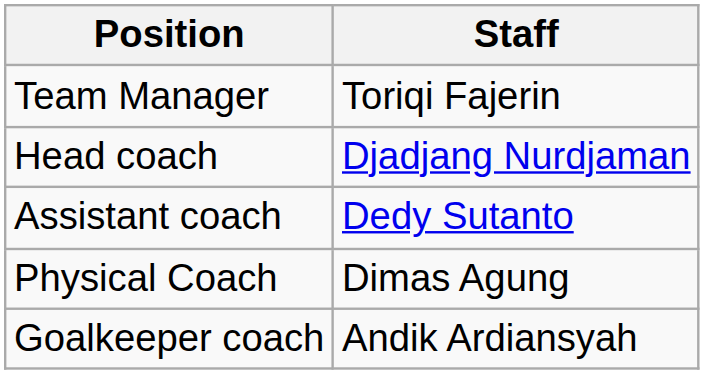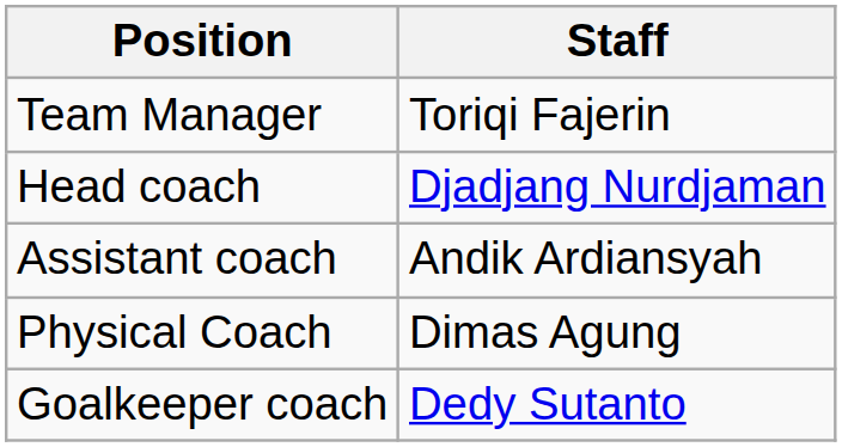 <table class="wikitable">
 <tr>
 <th>Position</th>
 <th>Staff</th>
 </tr>
 <tr>
 <td>Team Manager</td>
 <td> Toriqi Fajerin</td>
 </tr>
 <tr>
 <td>Head coach</td>
 <td> <a href='#'>Djadjang Nurdjaman</a></td>
 </tr>
 <tr>
 <td>Assistant coach</td>
-<td> <a href='#'>Dedy Sutanto</a></td>
+<td> Andik Ardiansyah</td>
 </tr>
 <tr>
 <td>Physical Coach</td>
 <td> Dimas Agung</td>
 </tr>
 <tr>
 <td>Goalkeeper coach</td>
-<td> Andik Ardiansyah</td>
+<td> <a href='#'>Dedy Sutanto</a></td>
 </tr>
 </table>
